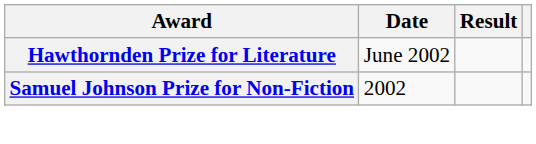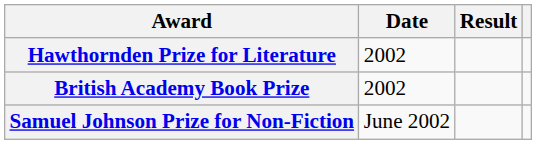 <table class="wikitable plainrowheaders sortable">
 <tr>
 <th scope="col">Award</th>
 <th scope="col">Date</th>
 <th scope="col">Result</th>
 <th scope="col" class="unsortable"></th>
 </tr>
 <tr>
 <th scope="row"><a href='#'>Hawthornden Prize for Literature</a></th>
-<td>June 2002</td>
+<td>2002</td>
+<td></td>
+<td style="text-align:center;"></td>
+</tr>
+<tr>
+<th scope="row"><a href='#'>British Academy Book Prize</a></th>
+<td>2002</td>
 <td></td>
 <td style="text-align:center;"></td>
 </tr>
 <tr>
 <th scope="row"><a href='#'>Samuel Johnson Prize for Non-Fiction</a></th>
-<td>2002</td>
+<td>June 2002</td>
 <td></td>
 <td style="text-align:center;"></td>
 </tr>
 </table>
